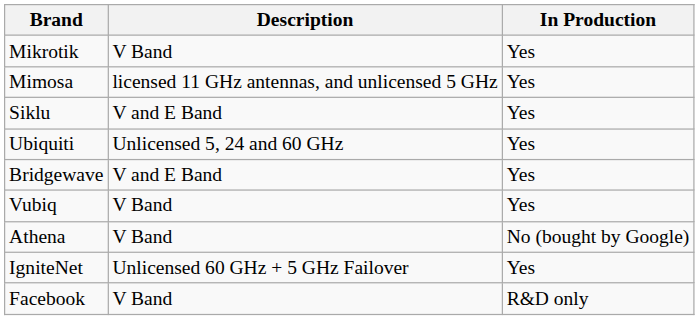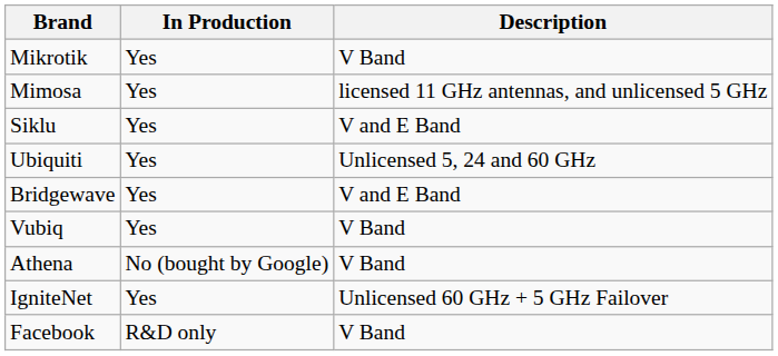 <table class="wikitable">
 <tr>
 <th>Brand</th>
+<th>In Production</th>
 <th>Description</th>
-<th>In Production</th>
 </tr>
 <tr>
 <td>Mikrotik </td>
+<td>Yes</td>
 <td>V Band</td>
-<td>Yes</td>
 </tr>
 <tr>
 <td>Mimosa</td>
+<td>Yes</td>
 <td>licensed 11 GHz antennas, and unlicensed 5 GHz</td>
-<td>Yes</td>
 </tr>
 <tr>
 <td>Siklu</td>
+<td>Yes</td>
 <td>V and E Band</td>
-<td>Yes</td>
 </tr>
 <tr>
 <td>Ubiquiti</td>
+<td>Yes</td>
 <td>Unlicensed 5, 24 and 60 GHz</td>
-<td>Yes</td>
 </tr>
 <tr>
 <td>Bridgewave</td>
+<td>Yes</td>
 <td>V and E Band</td>
-<td>Yes</td>
 </tr>
 <tr>
 <td>Vubiq</td>
+<td>Yes</td>
 <td>V Band</td>
-<td>Yes</td>
 </tr>
 <tr>
 <td>Athena</td>
+<td>No (bought by Google) </td>
 <td>V Band</td>
-<td>No (bought by Google) </td>
 </tr>
 <tr>
 <td>IgniteNet </td>
+<td>Yes</td>
 <td>Unlicensed 60 GHz + 5 GHz Failover</td>
-<td>Yes</td>
 </tr>
 <tr>
 <td>Facebook </td>
+<td>R&D only</td>
 <td>V Band</td>
-<td>R&D only</td>
 </tr>
 </table>
